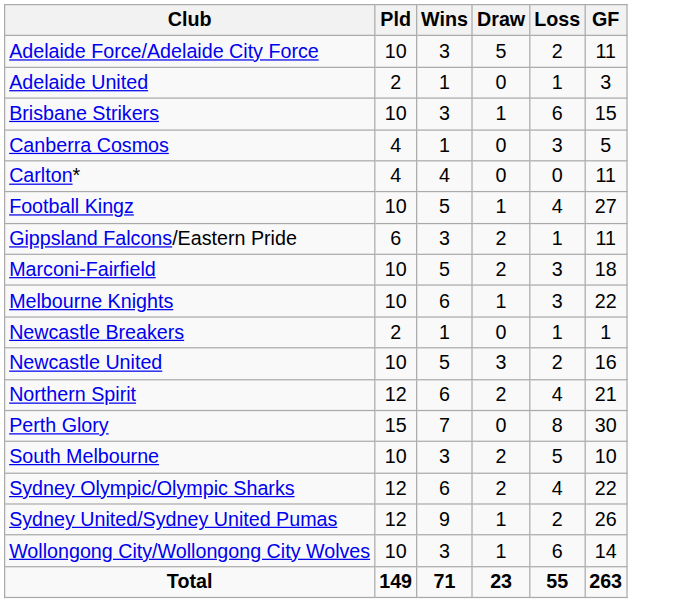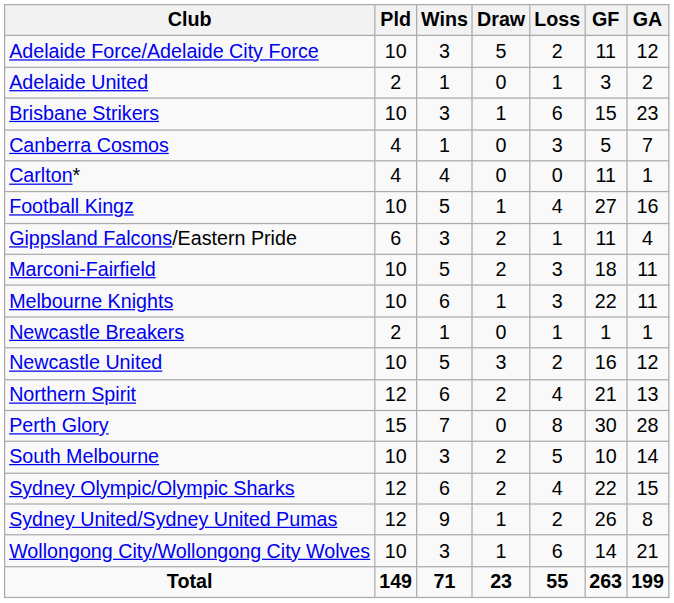 <table class="wikitable sortable" style="text-align:center;">
 <tr>
 <th>Club</th>
 <th>Pld</th>
 <th>Wins</th>
 <th>Draw</th>
 <th>Loss</th>
 <th>GF</th>
+<th>GA</th>
 </tr>
 <tr>
 <td style="text-align:left;"><a href='#'>Adelaide Force/Adelaide City Force</a></td>
 <td>10</td>
 <td>3</td>
 <td>5</td>
 <td>2</td>
 <td>11</td>
+<td>12</td>
 </tr>
 <tr>
 <td style="text-align:left;"><a href='#'>Adelaide United</a></td>
 <td>2</td>
 <td>1</td>
 <td>0</td>
 <td>1</td>
 <td>3</td>
+<td>2</td>
 </tr>
 <tr>
 <td style="text-align:left;"><a href='#'>Brisbane Strikers</a></td>
 <td>10</td>
 <td>3</td>
 <td>1</td>
 <td>6</td>
 <td>15</td>
+<td>23</td>
 </tr>
 <tr>
 <td style="text-align:left;"><a href='#'>Canberra Cosmos</a></td>
 <td>4</td>
 <td>1</td>
 <td>0</td>
 <td>3</td>
 <td>5</td>
+<td>7</td>
 </tr>
 <tr>
 <td style="text-align:left;"><a href='#'>Carlton</a>*</td>
 <td>4</td>
 <td>4</td>
 <td>0</td>
 <td>0</td>
 <td>11</td>
+<td>1</td>
 </tr>
 <tr>
 <td style="text-align:left;"><a href='#'>Football Kingz</a></td>
 <td>10</td>
 <td>5</td>
 <td>1</td>
 <td>4</td>
 <td>27</td>
+<td>16</td>
 </tr>
 <tr>
 <td style="text-align:left;"><a href='#'>Gippsland Falcons</a>/Eastern Pride</td>
 <td>6</td>
 <td>3</td>
 <td>2</td>
 <td>1</td>
 <td>11</td>
+<td>4</td>
 </tr>
 <tr>
 <td style="text-align:left;"><a href='#'>Marconi-Fairfield</a></td>
 <td>10</td>
 <td>5</td>
 <td>2</td>
 <td>3</td>
 <td>18</td>
+<td>11</td>
 </tr>
 <tr>
 <td style="text-align:left;"><a href='#'>Melbourne Knights</a></td>
 <td>10</td>
 <td>6</td>
 <td>1</td>
 <td>3</td>
 <td>22</td>
+<td>11</td>
 </tr>
 <tr>
 <td style="text-align:left;"><a href='#'>Newcastle Breakers</a></td>
 <td>2</td>
 <td>1</td>
 <td>0</td>
+<td>1</td>
 <td>1</td>
 <td>1</td>
 </tr>
 <tr>
 <td style="text-align:left;"><a href='#'>Newcastle United</a></td>
 <td>10</td>
 <td>5</td>
 <td>3</td>
 <td>2</td>
 <td>16</td>
+<td>12</td>
 </tr>
 <tr>
 <td style="text-align:left;"><a href='#'>Northern Spirit</a></td>
 <td>12</td>
 <td>6</td>
 <td>2</td>
 <td>4</td>
 <td>21</td>
+<td>13</td>
 </tr>
 <tr>
 <td style="text-align:left;"><a href='#'>Perth Glory</a></td>
 <td>15</td>
 <td>7</td>
 <td>0</td>
 <td>8</td>
 <td>30</td>
+<td>28</td>
 </tr>
 <tr>
 <td style="text-align:left;"><a href='#'>South Melbourne</a></td>
 <td>10</td>
 <td>3</td>
 <td>2</td>
 <td>5</td>
 <td>10</td>
+<td>14</td>
 </tr>
 <tr>
 <td style="text-align:left;"><a href='#'>Sydney Olympic/Olympic Sharks</a></td>
 <td>12</td>
 <td>6</td>
 <td>2</td>
 <td>4</td>
 <td>22</td>
+<td>15</td>
 </tr>
 <tr>
 <td style="text-align:left;"><a href='#'>Sydney United/Sydney United Pumas</a></td>
 <td>12</td>
 <td>9</td>
 <td>1</td>
 <td>2</td>
 <td>26</td>
+<td>8</td>
 </tr>
 <tr>
 <td style="text-align:left;"><a href='#'>Wollongong City/Wollongong City Wolves</a></td>
 <td>10</td>
 <td>3</td>
 <td>1</td>
 <td>6</td>
 <td>14</td>
+<td>21</td>
 </tr>
 <tr>
 <td style="text-align:centre;"><strong>Total</strong></td>
 <td><strong>149</strong></td>
 <td><strong>71</strong></td>
 <td><strong>23</strong></td>
 <td><strong>55</strong></td>
 <td><strong>263</strong></td>
+<td><strong>199</strong></td>
 </tr>
 </table>
